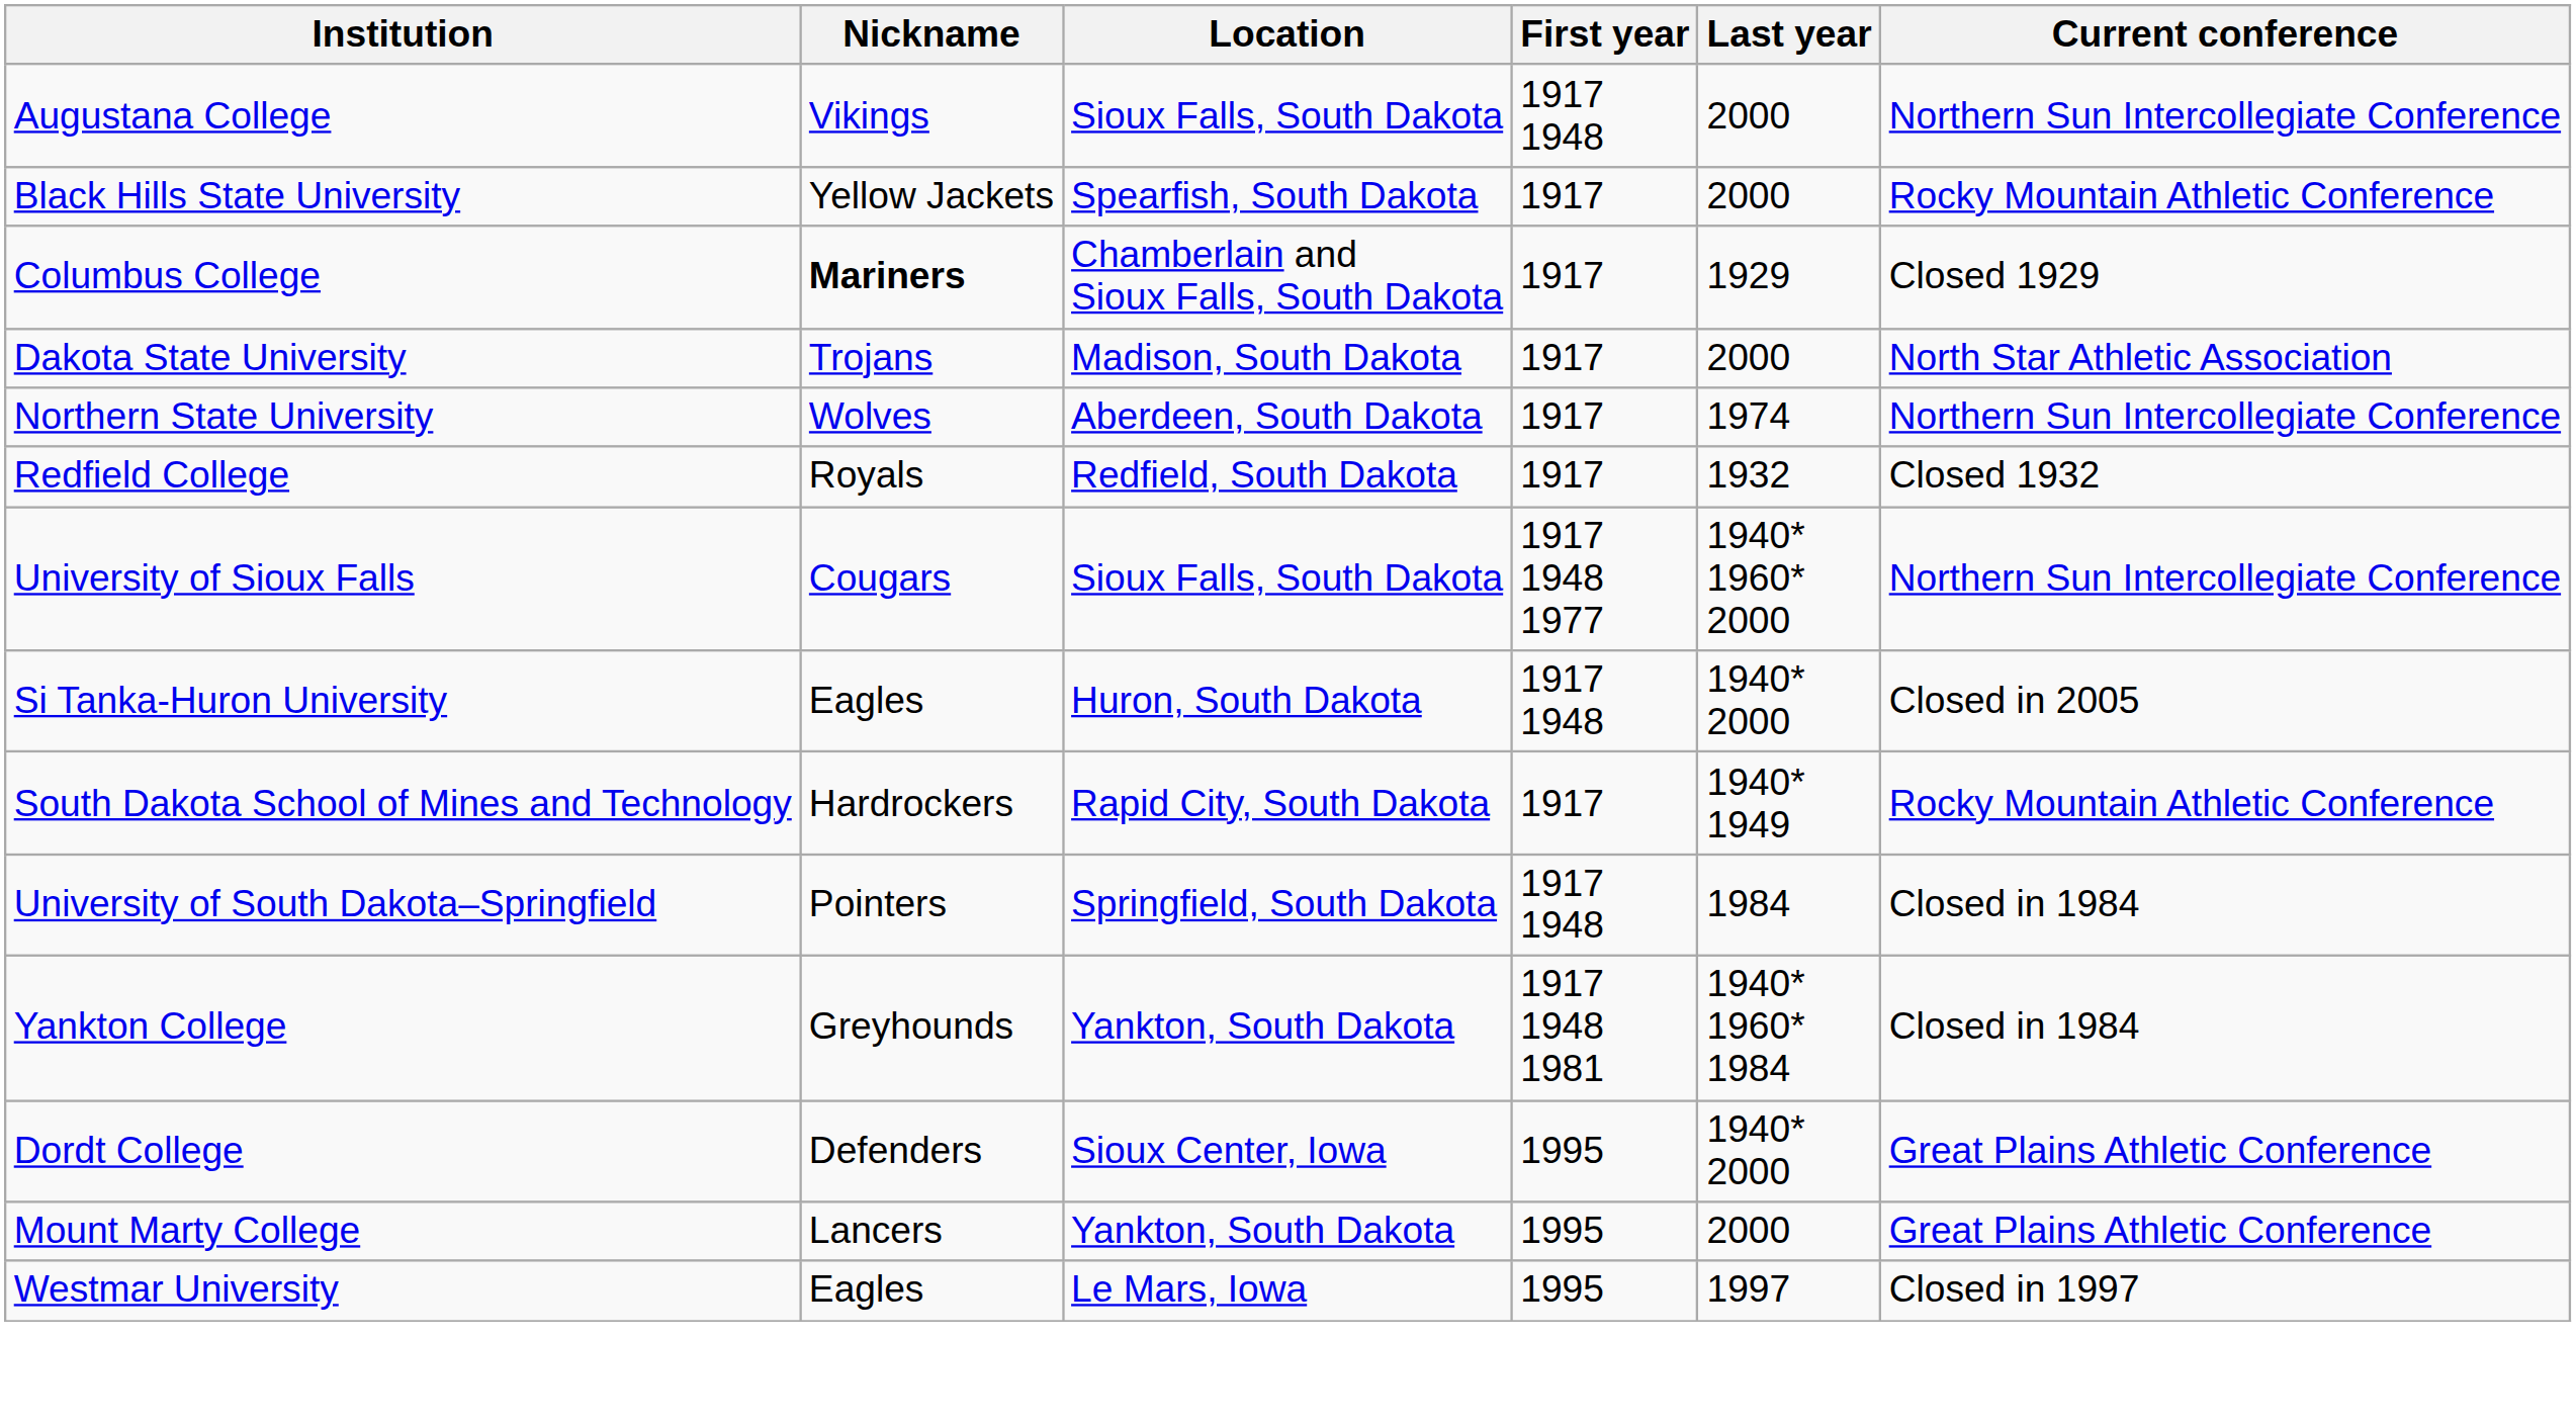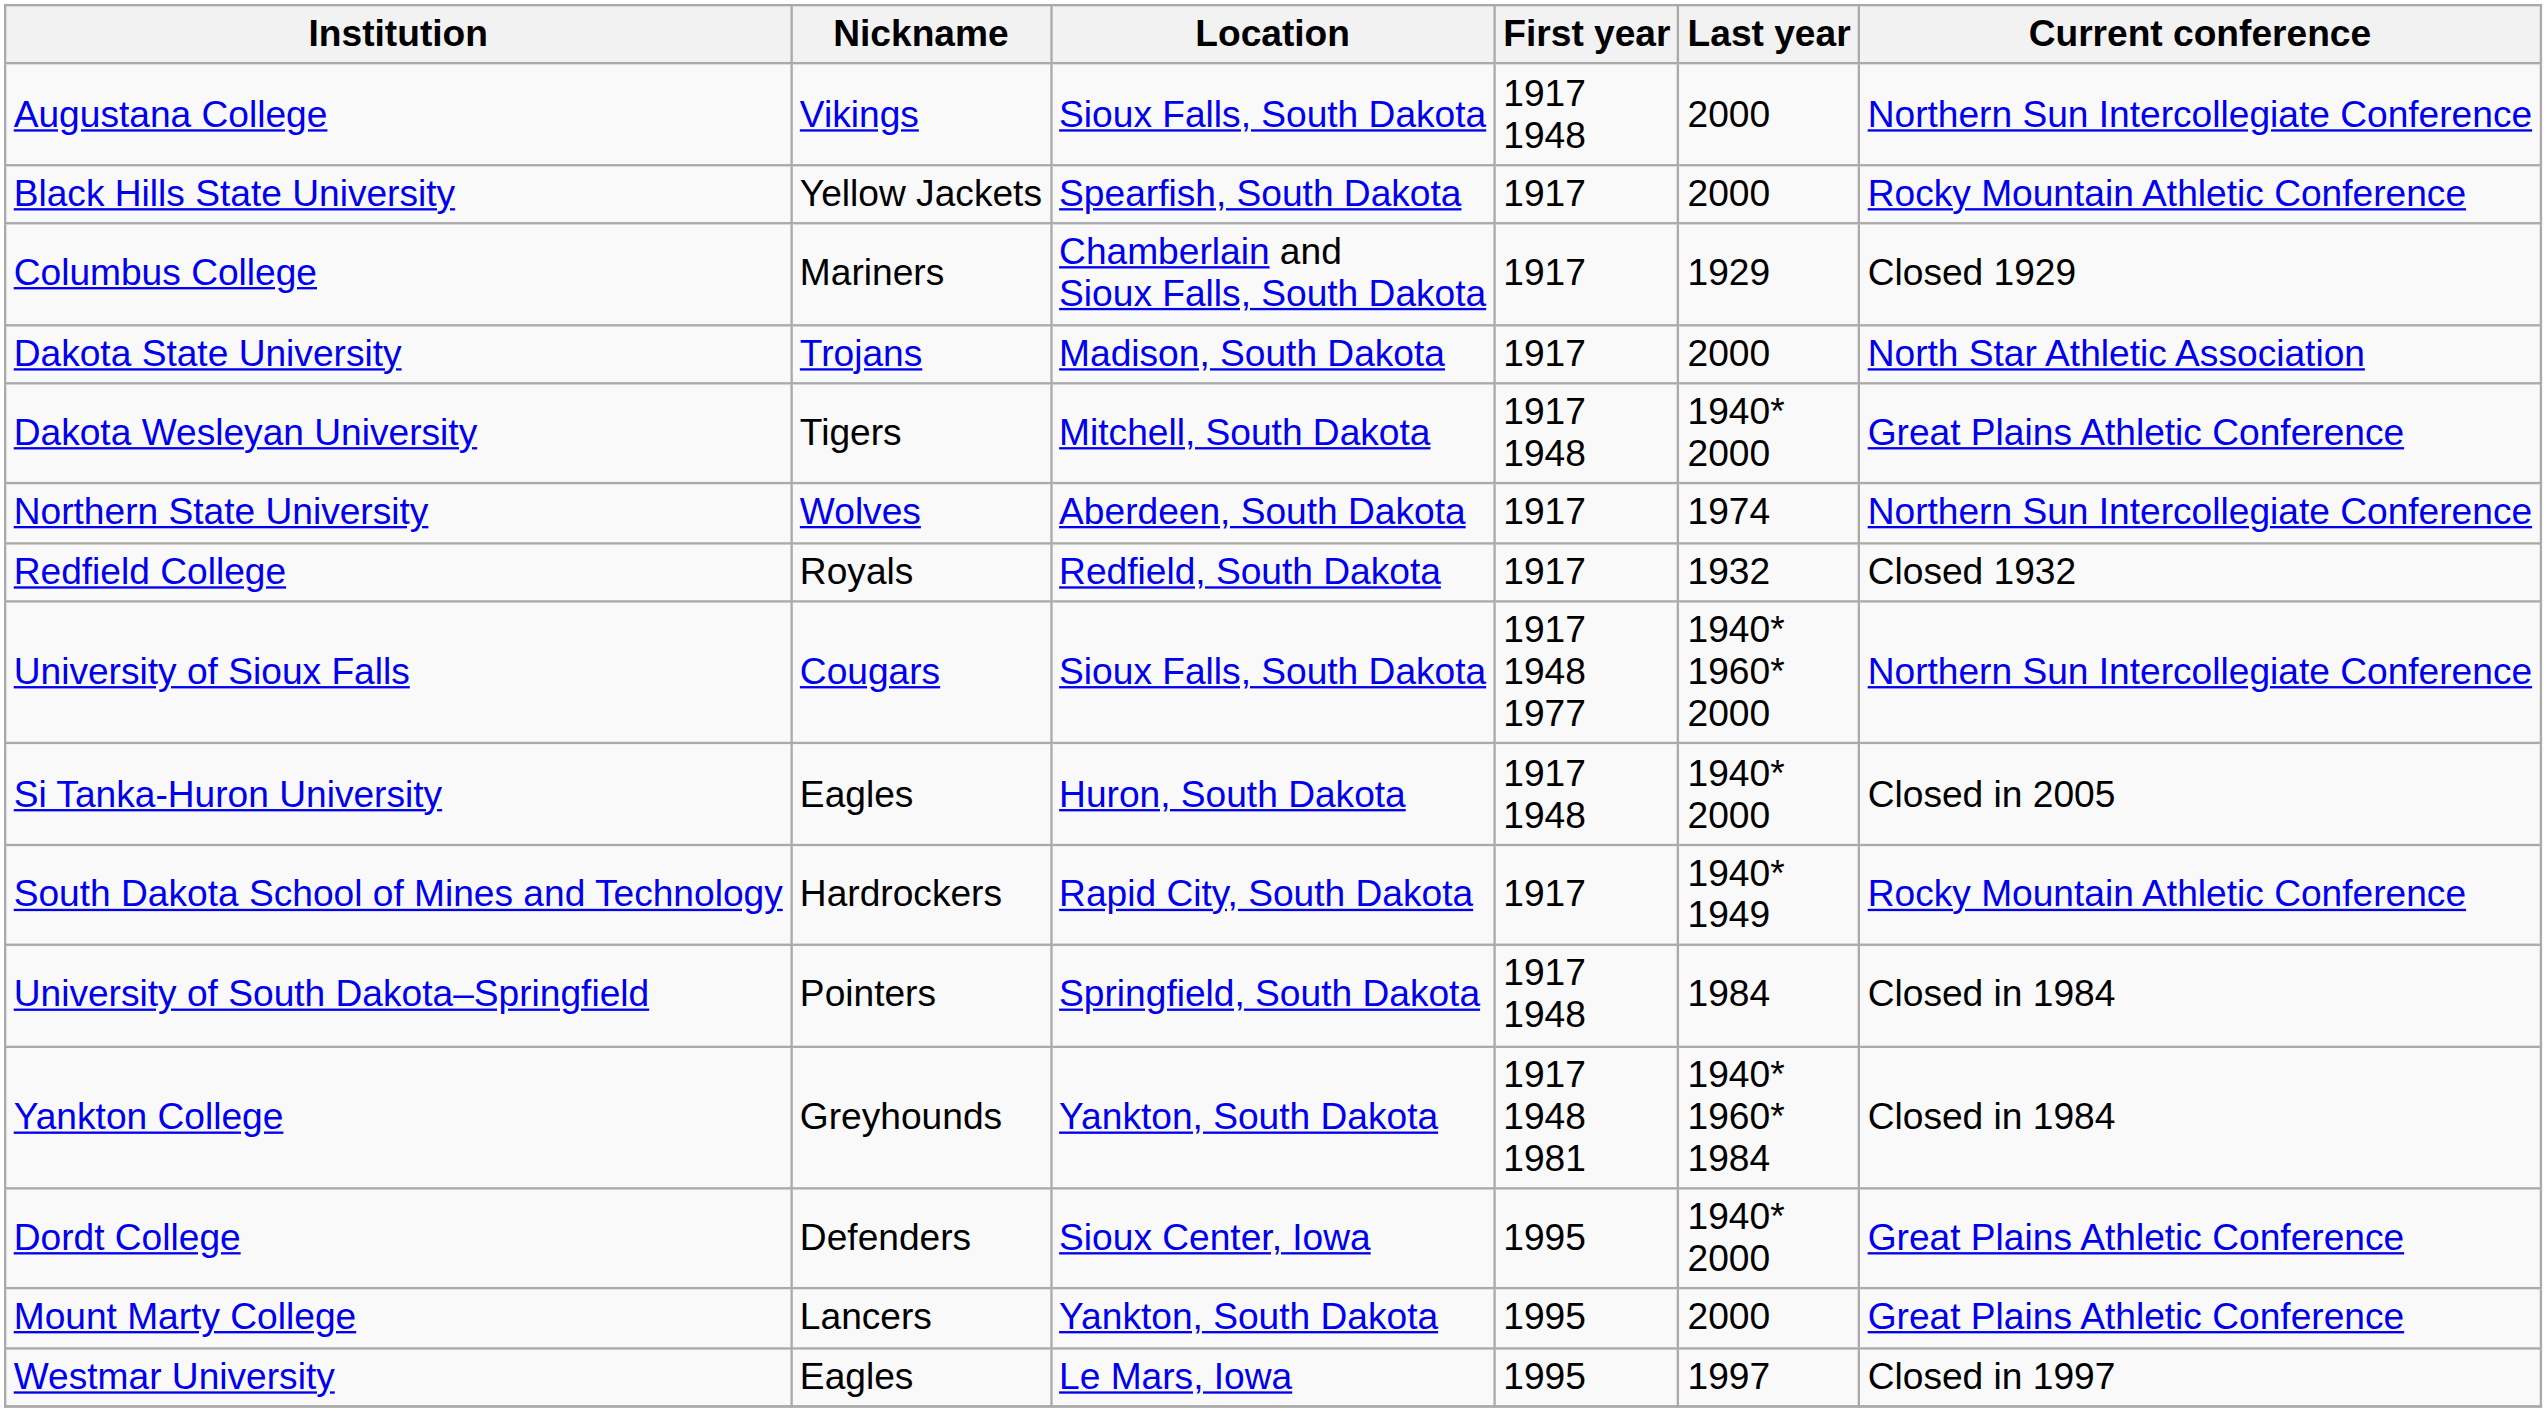 <table class="wikitable sortable">
 <tr>
 <th>Institution</th>
 <th>Nickname</th>
 <th>Location</th>
 <th>First year</th>
 <th>Last year</th>
 <th>Current conference</th>
 </tr>
 <tr>
 <td><a href='#'>Augustana College</a></td>
 <td><a href='#'>Vikings</a></td>
 <td><a href='#'>Sioux Falls, South Dakota</a></td>
 <td>1917<br>1948</td>
 <td>2000</td>
 <td><a href='#'>Northern Sun Intercollegiate Conference</a></td>
 </tr>
 <tr>
 <td><a href='#'>Black Hills State University</a></td>
 <td>Yellow Jackets</td>
 <td><a href='#'>Spearfish, South Dakota</a></td>
 <td>1917</td>
 <td>2000</td>
 <td><a href='#'>Rocky Mountain Athletic Conference</a></td>
 </tr>
 <tr>
 <td><a href='#'>Columbus College</a></td>
-<td><strong>Mariners</strong></td>
+<td>Mariners</td>
 <td><a href='#'>Chamberlain</a> and<br><a href='#'>Sioux Falls, South Dakota</a></td>
 <td>1917</td>
 <td>1929</td>
 <td>Closed 1929</td>
 </tr>
 <tr>
 <td><a href='#'>Dakota State University</a></td>
 <td><a href='#'>Trojans</a></td>
 <td><a href='#'>Madison, South Dakota</a></td>
 <td>1917</td>
 <td>2000</td>
 <td><a href='#'>North Star Athletic Association</a></td>
+</tr>
+<tr>
+<td><a href='#'>Dakota Wesleyan University</a></td>
+<td>Tigers</td>
+<td><a href='#'>Mitchell, South Dakota</a></td>
+<td>1917<br>1948</td>
+<td>1940*<br>2000</td>
+<td><a href='#'>Great Plains Athletic Conference</a></td>
 </tr>
 <tr>
 <td><a href='#'>Northern State University</a></td>
 <td><a href='#'>Wolves</a></td>
 <td><a href='#'>Aberdeen, South Dakota</a></td>
 <td>1917</td>
 <td>1974</td>
 <td><a href='#'>Northern Sun Intercollegiate Conference</a></td>
 </tr>
 <tr>
 <td><a href='#'>Redfield College</a></td>
 <td>Royals</td>
 <td><a href='#'>Redfield, South Dakota</a></td>
 <td>1917</td>
 <td>1932</td>
 <td>Closed 1932</td>
 </tr>
 <tr>
 <td><a href='#'>University of Sioux Falls</a></td>
 <td><a href='#'>Cougars</a></td>
 <td><a href='#'>Sioux Falls, South Dakota</a></td>
 <td>1917<br>1948<br>1977</td>
 <td>1940*<br>1960*<br>2000</td>
 <td><a href='#'>Northern Sun Intercollegiate Conference</a></td>
 </tr>
 <tr>
 <td><a href='#'>Si Tanka-Huron University</a></td>
 <td>Eagles</td>
 <td><a href='#'>Huron, South Dakota</a></td>
 <td>1917<br>1948</td>
 <td>1940*<br>2000</td>
 <td>Closed in 2005</td>
 </tr>
 <tr>
 <td><a href='#'>South Dakota School of Mines and Technology</a></td>
 <td>Hardrockers</td>
 <td><a href='#'>Rapid City, South Dakota</a></td>
 <td>1917</td>
 <td>1940*<br>1949</td>
 <td><a href='#'>Rocky Mountain Athletic Conference</a></td>
 </tr>
 <tr>
 <td><a href='#'>University of South Dakota–Springfield</a></td>
 <td>Pointers</td>
 <td><a href='#'>Springfield, South Dakota</a></td>
 <td>1917<br>1948</td>
 <td>1984</td>
 <td>Closed in 1984</td>
 </tr>
 <tr>
 <td><a href='#'>Yankton College</a></td>
 <td>Greyhounds</td>
 <td><a href='#'>Yankton, South Dakota</a></td>
 <td>1917<br>1948<br>1981</td>
 <td>1940*<br>1960*<br>1984</td>
 <td>Closed in 1984</td>
 </tr>
 <tr>
 <td><a href='#'>Dordt College</a></td>
 <td>Defenders</td>
 <td><a href='#'>Sioux Center, Iowa</a></td>
 <td>1995</td>
 <td>1940*<br>2000</td>
 <td><a href='#'>Great Plains Athletic Conference</a></td>
 </tr>
 <tr>
 <td><a href='#'>Mount Marty College</a></td>
 <td>Lancers</td>
 <td><a href='#'>Yankton, South Dakota</a></td>
 <td>1995</td>
 <td>2000</td>
 <td><a href='#'>Great Plains Athletic Conference</a></td>
 </tr>
 <tr>
 <td><a href='#'>Westmar University</a></td>
 <td>Eagles</td>
 <td><a href='#'>Le Mars, Iowa</a></td>
 <td>1995</td>
 <td>1997</td>
 <td>Closed in 1997</td>
 </tr>
 <tr>
 </tr>
 </table>
